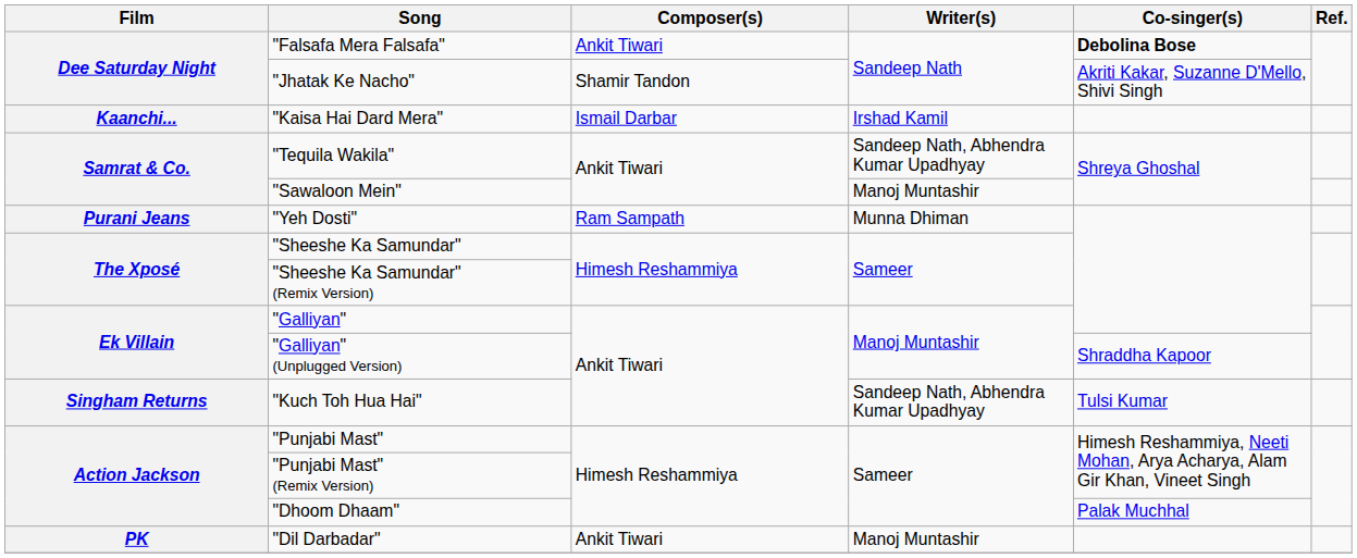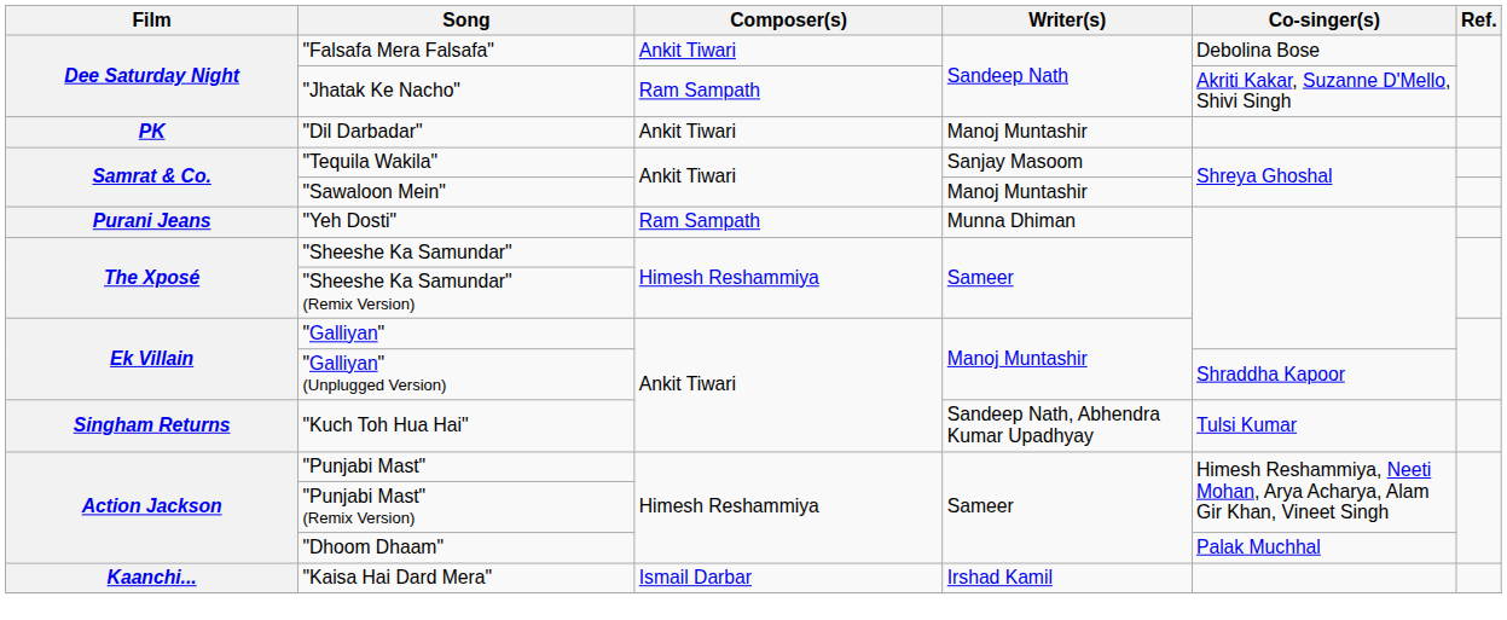 <table class="wikitable plainrowheaders" width="100%" textcolor:#000;">
 <tr>
 <th scope="col" width=20%><strong>Film</strong></th>
 <th scope="col" width=23%><strong>Song</strong></th>
 <th scope="col" width=21%><strong>Composer(s)</strong></th>
 <th scope="col" width=17%><strong>Writer(s)</strong></th>
 <th scope="col" width=18%><strong>Co-singer(s)</strong></th>
 <th scope="col" width=1%><strong>Ref.</strong></th>
 </tr>
 <tr>
 <th scope="row" rowspan="2"><em><a href='#'>Dee Saturday Night</a></em></th>
 <td>"Falsafa Mera Falsafa"</td>
 <td><a href='#'>Ankit Tiwari</a></td>
 <td rowspan="2"><a href='#'>Sandeep Nath</a></td>
-<td><strong>Debolina Bose</strong></td>
+<td>Debolina Bose</td>
 <td rowspan="2"></td>
 </tr>
 <tr>
 <td>"Jhatak Ke Nacho"</td>
-<td>Shamir Tandon</td>
+<td><a href='#'>Ram Sampath</a></td>
 <td><a href='#'>Akriti Kakar</a>, <a href='#'>Suzanne D'Mello</a>, Shivi Singh</td>
 </tr>
 <tr>
-<th scope="row"><em><a href='#'>Kaanchi...</a></em></th>
-<td>"Kaisa Hai Dard Mera"</td>
-<td><a href='#'>Ismail Darbar</a></td>
-<td><a href='#'>Irshad Kamil</a></td>
+<th scope="row"><em><a href='#'>PK</a></em></th>
+<td>"Dil Darbadar"</td>
+<td>Ankit Tiwari</td>
+<td>Manoj Muntashir</td>
 <td></td>
 <td></td>
 </tr>
 <tr>
 <th scope="row" rowspan=2><em><a href='#'>Samrat & Co.</a></em></th>
 <td>"Tequila Wakila"</td>
 <td rowspan=2>Ankit Tiwari</td>
-<td>Sandeep Nath, Abhendra Kumar Upadhyay</td>
+<td>Sanjay Masoom</td>
 <td rowspan=2><a href='#'>Shreya Ghoshal</a></td>
 <td></td>
 </tr>
 <tr>
 <td>"Sawaloon Mein"</td>
 <td>Manoj Muntashir</td>
 <td></td>
 </tr>
 <tr>
 <th scope="row"><em><a href='#'>Purani Jeans</a></em></th>
 <td>"Yeh Dosti"</td>
 <td><a href='#'>Ram Sampath</a></td>
 <td>Munna Dhiman</td>
 <td rowspan="4"></td>
 <td></td>
 </tr>
 <tr>
 <th scope="row" rowspan="2"><em><a href='#'>The Xposé</a></em></th>
 <td>"Sheeshe Ka Samundar"</td>
 <td rowspan="2"><a href='#'>Himesh Reshammiya</a></td>
 <td rowspan="2"><a href='#'>Sameer</a></td>
 <td rowspan="2"></td>
 </tr>
 <tr>
 <td>"Sheeshe Ka Samundar"<br><small>(Remix Version)</small></td>
 </tr>
 <tr>
 <th scope="row" rowspan="2"><em><a href='#'>Ek Villain</a></em></th>
 <td>"<a href='#'>Galliyan</a>"</td>
 <td rowspan="3">Ankit Tiwari</td>
 <td rowspan="2"><a href='#'>Manoj Muntashir</a></td>
 <td rowspan="2"></td>
 </tr>
 <tr>
 <td>"<a href='#'>Galliyan</a>"<br><small>(Unplugged Version)</small></td>
 <td><a href='#'>Shraddha Kapoor</a></td>
 </tr>
 <tr>
 <th scope="row"><em><a href='#'>Singham Returns</a></em></th>
 <td>"Kuch Toh Hua Hai"</td>
 <td>Sandeep Nath, Abhendra Kumar Upadhyay</td>
 <td><a href='#'>Tulsi Kumar</a></td>
 <td></td>
 </tr>
 <tr>
 <th scope="row" rowspan="3"><em><a href='#'>Action Jackson</a></em></th>
 <td>"Punjabi Mast"</td>
 <td rowspan="3">Himesh Reshammiya</td>
 <td rowspan="3">Sameer</td>
 <td rowspan="2">Himesh Reshammiya, <a href='#'>Neeti Mohan</a>, Arya Acharya, Alam Gir Khan, Vineet Singh</td>
 <td rowspan="3"></td>
 </tr>
 <tr>
 <td>"Punjabi Mast"<br><small>(Remix Version)</small></td>
 </tr>
 <tr>
 <td>"Dhoom Dhaam"</td>
 <td><a href='#'>Palak Muchhal</a></td>
 </tr>
 <tr>
-<th scope="row"><em><a href='#'>PK</a></em></th>
-<td>"Dil Darbadar"</td>
-<td>Ankit Tiwari</td>
-<td>Manoj Muntashir</td>
+<th scope="row"><em><a href='#'>Kaanchi...</a></em></th>
+<td>"Kaisa Hai Dard Mera"</td>
+<td><a href='#'>Ismail Darbar</a></td>
+<td><a href='#'>Irshad Kamil</a></td>
 <td></td>
 <td></td>
 </tr>
 <tr>
 </tr>
 </table>
